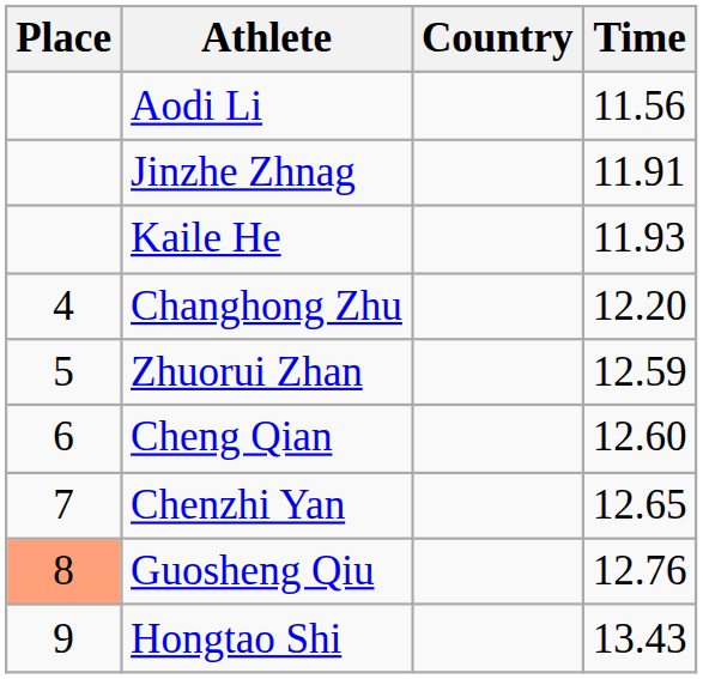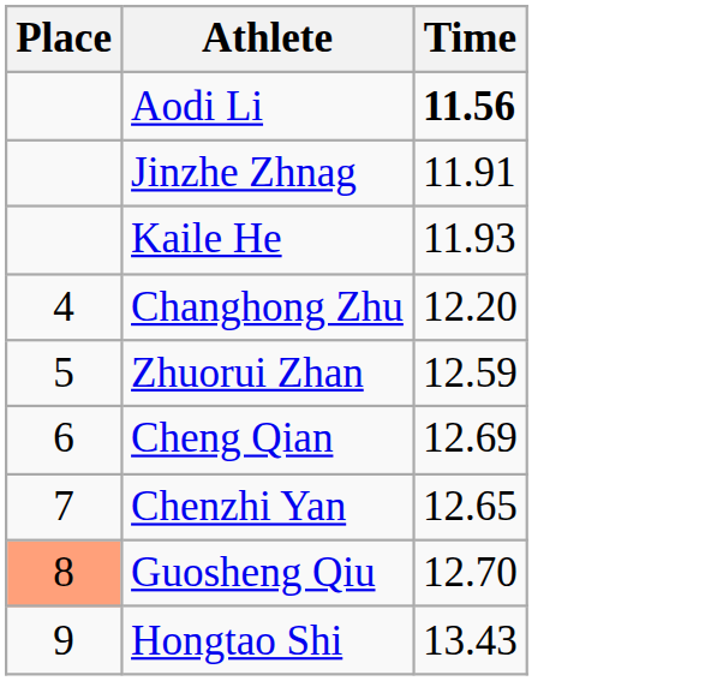 <table class="wikitable mw-datatable sortable">
 <tr>
 <th>Place</th>
 <th>Athlete</th>
-<th>Country</th>
 <th>Time</th>
 </tr>
 <tr>
 <td align=center></td>
 <td><a href='#'>Aodi Li</a></td>
-<td></td>
-<td>11.56</td>
+<td><strong>11.56</strong></td>
 </tr>
 <tr>
 <td align=center></td>
 <td><a href='#'>Jinzhe Zhnag</a></td>
-<td></td>
 <td>11.91</td>
 </tr>
 <tr>
 <td align=center></td>
 <td><a href='#'>Kaile He</a></td>
-<td></td>
 <td>11.93</td>
 </tr>
 <tr>
 <td align=center>4</td>
 <td><a href='#'>Changhong Zhu</a></td>
-<td></td>
 <td>12.20</td>
 </tr>
 <tr>
 <td align=center>5</td>
 <td><a href='#'>Zhuorui Zhan</a></td>
-<td></td>
 <td>12.59</td>
 </tr>
 <tr>
 <td align=center>6</td>
 <td><a href='#'>Cheng Qian</a></td>
-<td></td>
-<td>12.60</td>
+<td>12.69</td>
 </tr>
 <tr>
 <td align=center>7</td>
 <td><a href='#'>Chenzhi Yan</a></td>
-<td></td>
 <td>12.65</td>
 </tr>
 <tr>
 <td align=center style="background: lightsalmon;">8</td>
 <td><a href='#'>Guosheng Qiu</a></td>
-<td></td>
-<td>12.76</td>
+<td>12.70</td>
 </tr>
 <tr>
 <td align=center>9</td>
 <td><a href='#'>Hongtao Shi</a></td>
-<td></td>
 <td>13.43</td>
 </tr>
 </table>
